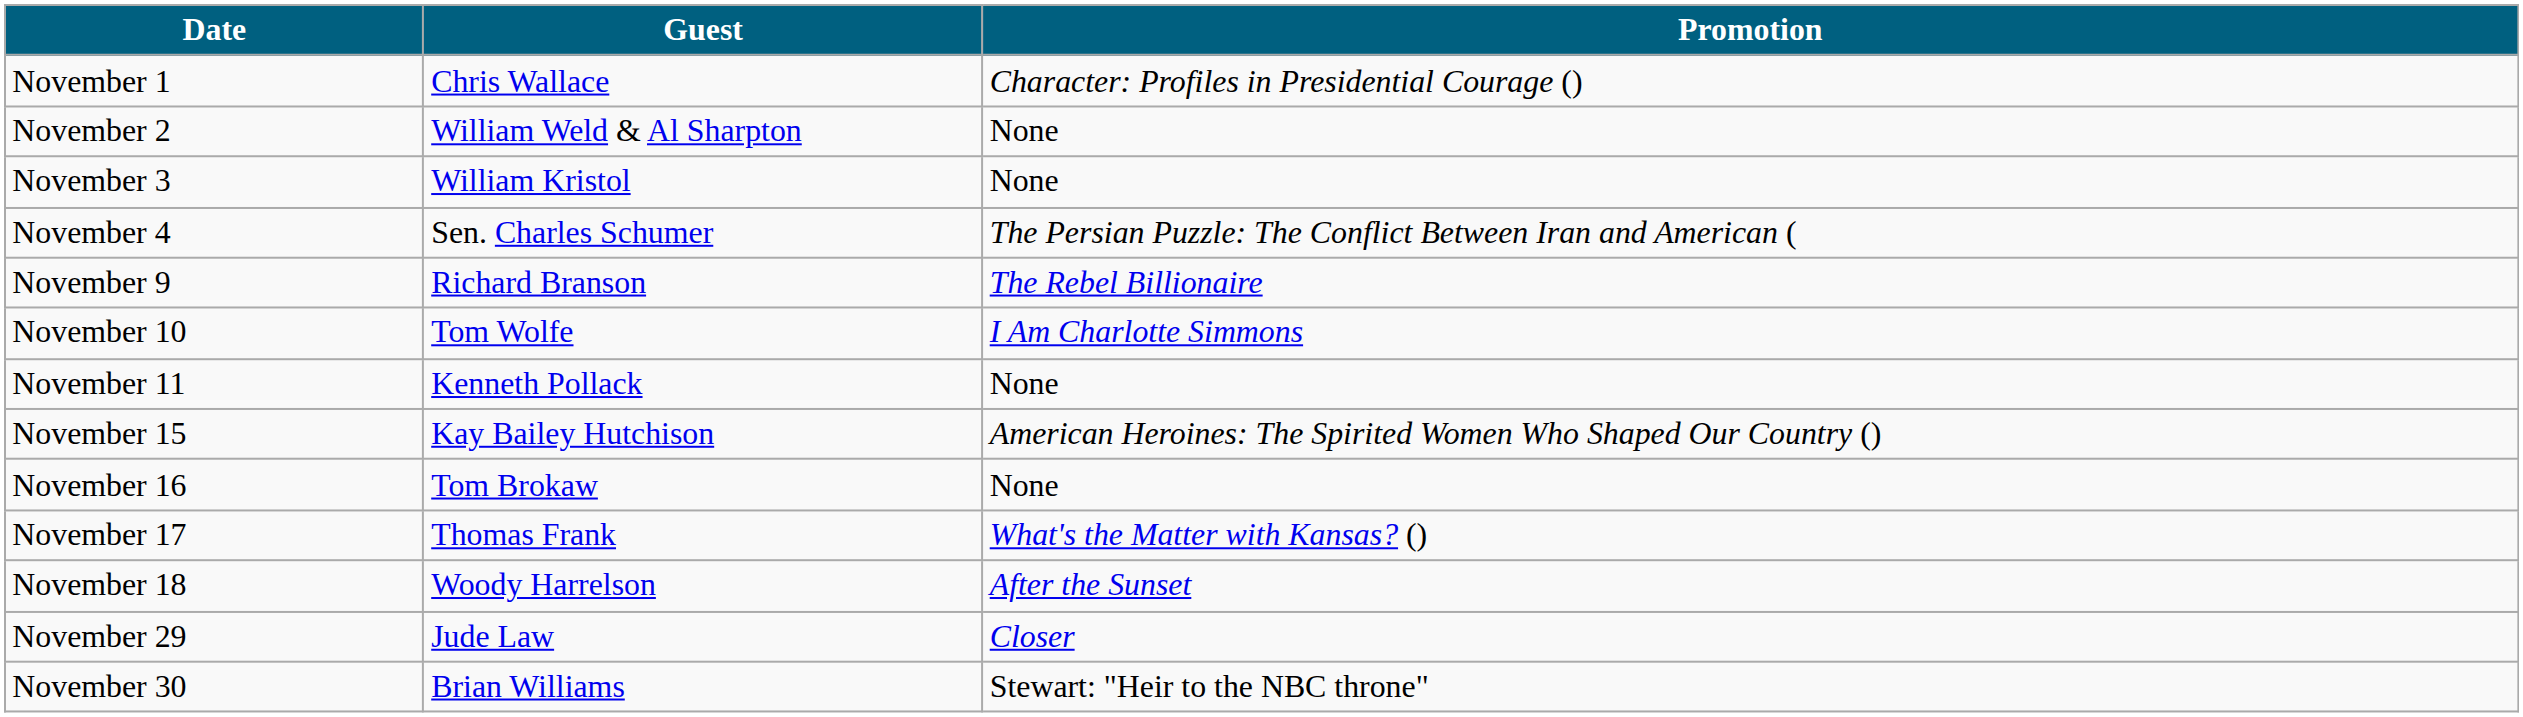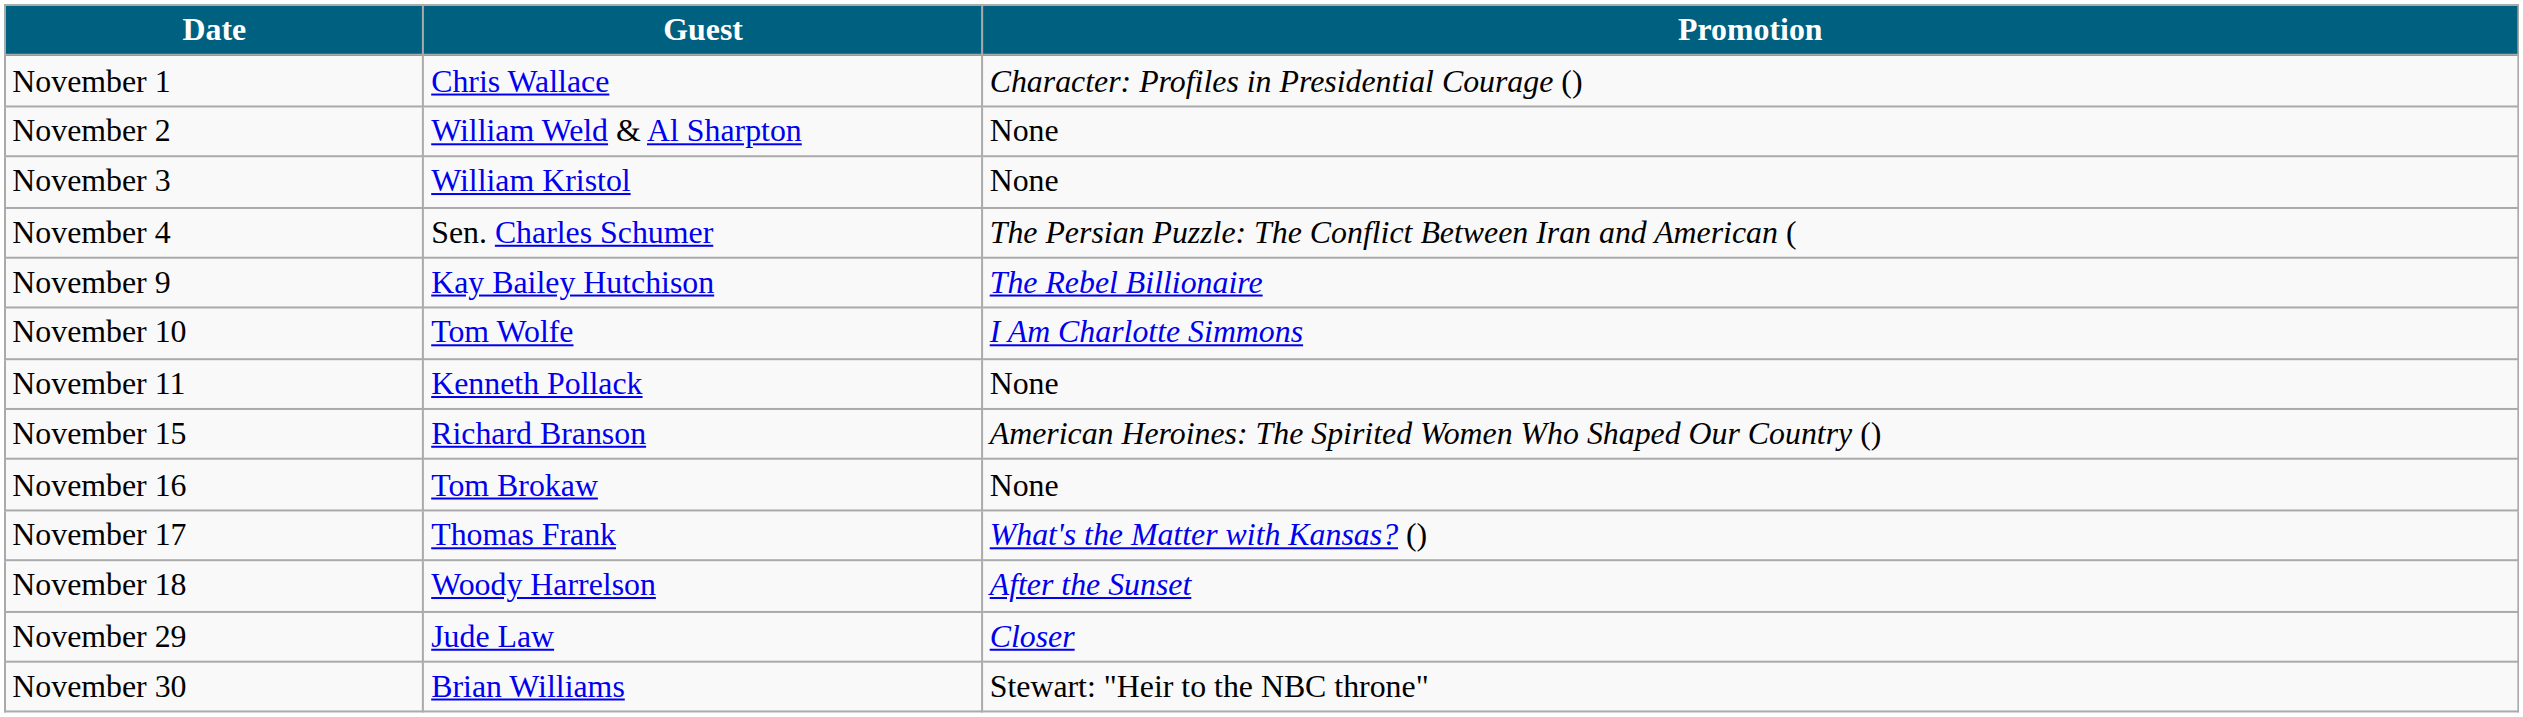 <table class="wikitable" width="100%">
 <tr bgcolor="#CCCCCC">
 <th width="15%" style="background:#006080; color:#FFFFFF">Date</th>
 <th width="20%" style="background:#006080; color:#FFFFFF">Guest</th>
 <th width="55%" style="background:#006080; color:#FFFFFF">Promotion</th>
 </tr>
 <tr>
 <td>November 1</td>
 <td><a href='#'>Chris Wallace</a></td>
 <td><em>Character: Profiles in Presidential Courage</em> ()</td>
 </tr>
 <tr>
 <td>November 2</td>
 <td><a href='#'>William Weld</a> & <a href='#'>Al Sharpton</a></td>
 <td>None</td>
 </tr>
 <tr>
 <td>November 3</td>
 <td><a href='#'>William Kristol</a></td>
 <td>None</td>
 </tr>
 <tr>
 <td>November 4</td>
 <td>Sen. <a href='#'>Charles Schumer</a></td>
 <td><em>The Persian Puzzle: The Conflict Between Iran and American</em> (</td>
 </tr>
 <tr>
 <td>November 9</td>
-<td><a href='#'>Richard Branson</a></td>
+<td><a href='#'>Kay Bailey Hutchison</a></td>
 <td><em><a href='#'>The Rebel Billionaire</a></em></td>
 </tr>
 <tr>
 <td>November 10</td>
 <td><a href='#'>Tom Wolfe</a></td>
 <td><em><a href='#'>I Am Charlotte Simmons</a></em></td>
 </tr>
 <tr>
 <td>November 11</td>
 <td><a href='#'>Kenneth Pollack</a></td>
 <td>None</td>
 </tr>
 <tr>
 <td>November 15</td>
-<td><a href='#'>Kay Bailey Hutchison</a></td>
+<td><a href='#'>Richard Branson</a></td>
 <td><em>American Heroines: The Spirited Women Who Shaped Our Country</em> ()</td>
 </tr>
 <tr>
 <td>November 16</td>
 <td><a href='#'>Tom Brokaw</a></td>
 <td>None</td>
 </tr>
 <tr>
 <td>November 17</td>
 <td><a href='#'>Thomas Frank</a></td>
 <td><em><a href='#'>What's the Matter with Kansas?</a></em> ()</td>
 </tr>
 <tr>
 <td>November 18</td>
 <td><a href='#'>Woody Harrelson</a></td>
 <td><em><a href='#'>After the Sunset</a></em></td>
 </tr>
 <tr>
 <td>November 29</td>
 <td><a href='#'>Jude Law</a></td>
 <td><em><a href='#'>Closer</a></em></td>
 </tr>
 <tr>
 <td>November 30</td>
 <td><a href='#'>Brian Williams</a></td>
 <td>Stewart: "Heir to the NBC throne"</td>
 </tr>
 </table>
